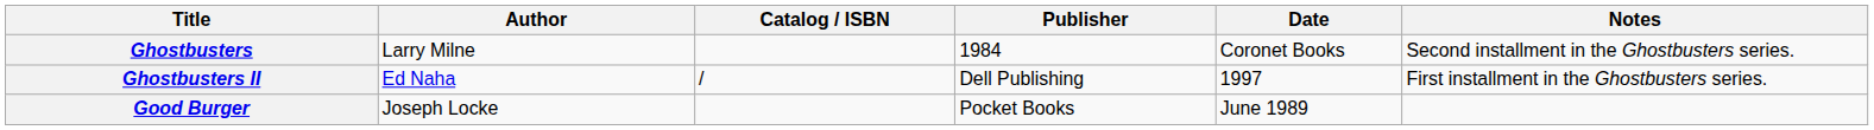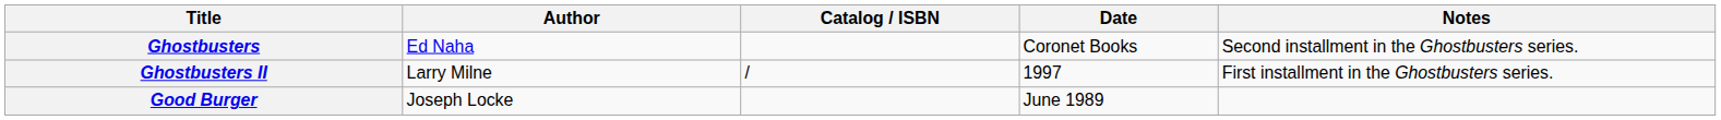 <table class="wikitable sortable" style="width:100%;">
 <tr>
 <th width=20%>Title</th>
 <th width=17%>Author</th>
 <th width=14%>Catalog / ISBN</th>
-<th width=14%>Publisher</th>
 <th width=10%>Date</th>
 <th width=25%>Notes</th>
 </tr>
 <tr>
 <th><em><a href='#'>Ghostbusters</a></em></th>
-<td>Larry Milne</td>
+<td><a href='#'>Ed Naha</a></td>
 <td></td>
-<td>1984</td>
 <td>Coronet Books</td>
 <td>Second installment in the <em>Ghostbusters</em> series.</td>
 </tr>
 <tr>
 <th><em><a href='#'>Ghostbusters II</a></em></th>
-<td><a href='#'>Ed Naha</a></td>
+<td>Larry Milne</td>
 <td> / </td>
-<td>Dell Publishing</td>
 <td>1997</td>
 <td>First installment in the <em>Ghostbusters</em> series.</td>
 </tr>
 <tr>
 <th><em><a href='#'>Good Burger</a></em></th>
 <td>Joseph Locke</td>
 <td></td>
-<td>Pocket Books</td>
 <td>June 1989</td>
 <td></td>
 </tr>
 </table>
